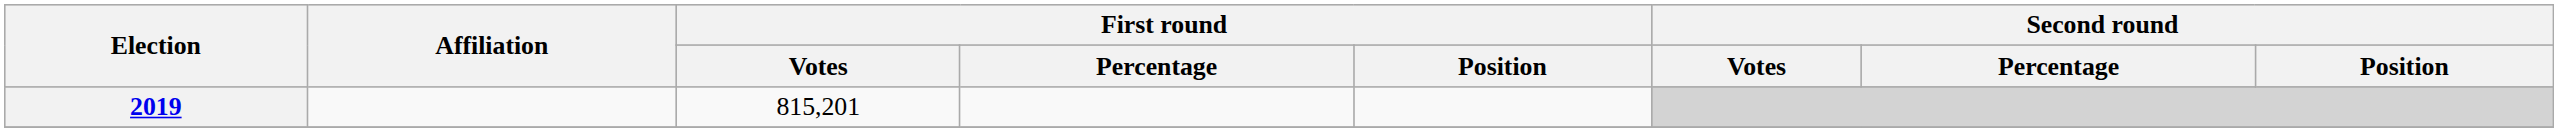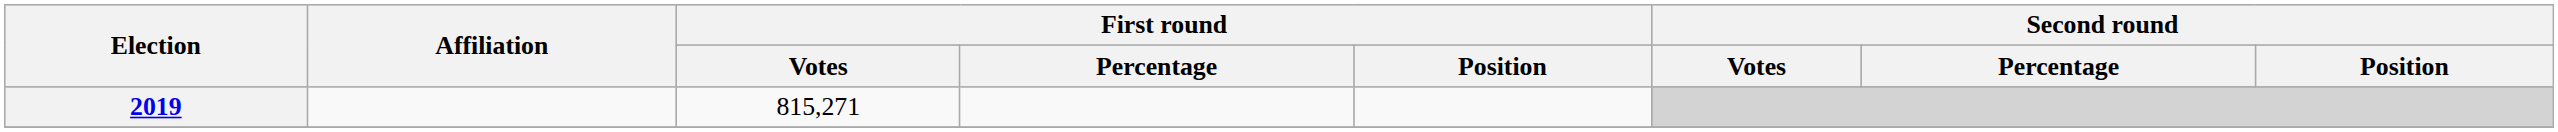 <table class=wikitable width=100%>
 <tr>
 <th rowspan=2>Election</th>
 <th rowspan=2>Affiliation</th>
 <th colspan=3>First round</th>
 <th colspan=3>Second round</th>
 </tr>
 <tr>
 <th>Votes</th>
 <th>Percentage</th>
 <th>Position</th>
 <th>Votes</th>
 <th>Percentage</th>
 <th>Position</th>
 </tr>
 <tr align=center>
 <th><a href='#'>2019</a></th>
 <td></td>
-<td>815,201</td>
+<td>815,271</td>
 <td></td>
 <td></td>
 <td bgcolor=lightgrey colspan=3></td>
 </tr>
 <tr>
 </tr>
 </table>
